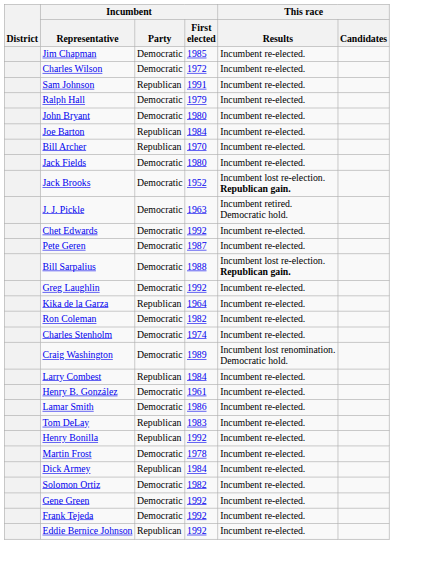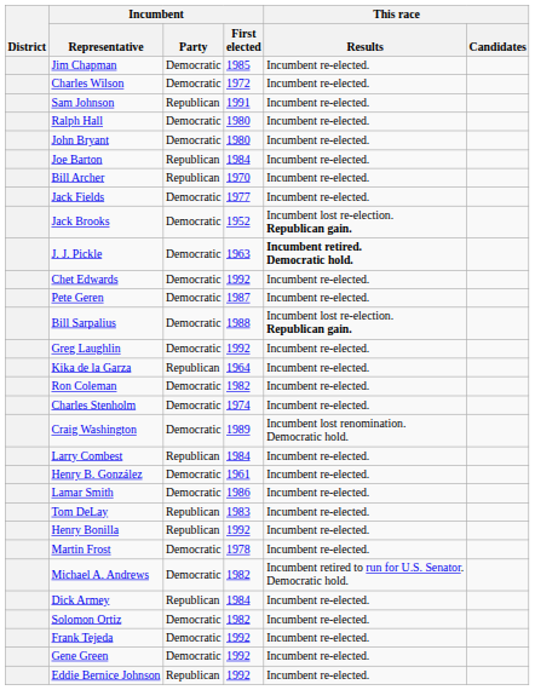 <table class=wikitable>
 <tr valign=bottom>
 <th rowspan=2>District</th>
 <th colspan=3>Incumbent</th>
 <th colspan=2>This race</th>
 </tr>
 <tr valign=bottom>
 <th>Representative</th>
 <th>Party</th>
 <th>First<br>elected</th>
 <th>Results</th>
 <th>Candidates</th>
 </tr>
 <tr>
 <th></th>
 <td><a href='#'>Jim Chapman</a></td>
 <td>Democratic</td>
 <td><a href='#'>1985</a></td>
 <td>Incumbent re-elected.</td>
 <td nowrap></td>
 </tr>
 <tr>
 <th></th>
 <td><a href='#'>Charles Wilson</a></td>
 <td>Democratic</td>
 <td><a href='#'>1972</a></td>
 <td>Incumbent re-elected.</td>
 <td nowrap></td>
 </tr>
 <tr>
 <th></th>
 <td><a href='#'>Sam Johnson</a></td>
 <td>Republican</td>
 <td><a href='#'>1991</a></td>
 <td>Incumbent re-elected.</td>
 <td nowrap></td>
 </tr>
 <tr>
 <th></th>
 <td><a href='#'>Ralph Hall</a></td>
 <td>Democratic</td>
-<td><a href='#'>1979</a></td>
+<td><a href='#'>1980</a></td>
 <td>Incumbent re-elected.</td>
 <td nowrap></td>
 </tr>
 <tr>
 <th></th>
 <td><a href='#'>John Bryant</a></td>
 <td>Democratic</td>
 <td><a href='#'>1980</a></td>
 <td>Incumbent re-elected.</td>
 <td nowrap><br></td>
 </tr>
 <tr>
 <th></th>
 <td><a href='#'>Joe Barton</a></td>
 <td>Republican</td>
 <td><a href='#'>1984</a></td>
 <td>Incumbent re-elected.</td>
 <td nowrap></td>
 </tr>
 <tr>
 <th></th>
 <td><a href='#'>Bill Archer</a></td>
 <td>Republican</td>
 <td><a href='#'>1970</a></td>
 <td>Incumbent re-elected.</td>
 <td nowrap></td>
 </tr>
 <tr>
 <th></th>
 <td><a href='#'>Jack Fields</a></td>
 <td>Democratic</td>
-<td><a href='#'>1980</a></td>
+<td><a href='#'>1977</a></td>
 <td>Incumbent re-elected.</td>
 <td nowrap></td>
 </tr>
 <tr>
 <th></th>
 <td><a href='#'>Jack Brooks</a></td>
 <td>Democratic</td>
 <td><a href='#'>1952</a></td>
 <td>Incumbent lost re-election.<br><strong>Republican gain.</strong></td>
 <td nowrap></td>
 </tr>
 <tr>
 <th></th>
 <td><a href='#'>J. J. Pickle</a></td>
 <td>Democratic</td>
 <td><a href='#'>1963</a></td>
-<td>Incumbent retired.<br>Democratic hold.</td>
+<td><strong>Incumbent retired.<br>Democratic hold.</strong></td>
 <td nowrap></td>
 </tr>
 <tr>
 <th></th>
 <td><a href='#'>Chet Edwards</a></td>
 <td>Democratic</td>
 <td><a href='#'>1992</a></td>
 <td>Incumbent re-elected.</td>
 <td nowrap></td>
 </tr>
 <tr>
 <th></th>
 <td><a href='#'>Pete Geren</a></td>
 <td>Democratic</td>
 <td><a href='#'>1987</a></td>
 <td>Incumbent re-elected.</td>
 <td nowrap></td>
 </tr>
 <tr>
 <th></th>
 <td><a href='#'>Bill Sarpalius</a></td>
 <td>Democratic</td>
 <td><a href='#'>1988</a></td>
 <td>Incumbent lost re-election.<br><strong>Republican gain.</strong></td>
 <td nowrap></td>
 </tr>
 <tr>
 <th></th>
 <td><a href='#'>Greg Laughlin</a></td>
 <td>Democratic</td>
 <td><a href='#'>1992</a></td>
 <td>Incumbent re-elected.</td>
 <td nowrap></td>
 </tr>
 <tr>
 <th></th>
 <td><a href='#'>Kika de la Garza</a></td>
 <td>Republican</td>
 <td><a href='#'>1964</a></td>
 <td>Incumbent re-elected.</td>
 <td nowrap></td>
 </tr>
 <tr>
 <th></th>
 <td><a href='#'>Ron Coleman</a></td>
 <td>Democratic</td>
 <td><a href='#'>1982</a></td>
 <td>Incumbent re-elected.</td>
 <td nowrap></td>
 </tr>
 <tr>
 <th></th>
 <td><a href='#'>Charles Stenholm</a></td>
 <td>Democratic</td>
 <td><a href='#'>1974</a></td>
 <td>Incumbent re-elected.</td>
 <td nowrap></td>
 </tr>
 <tr>
 <th></th>
 <td><a href='#'>Craig Washington</a></td>
 <td>Democratic</td>
 <td><a href='#'>1989</a></td>
 <td>Incumbent lost renomination.<br>Democratic hold.</td>
 <td nowrap></td>
 </tr>
 <tr>
 <th></th>
 <td><a href='#'>Larry Combest</a></td>
 <td>Republican</td>
 <td><a href='#'>1984</a></td>
 <td>Incumbent re-elected.</td>
 <td nowrap></td>
 </tr>
 <tr>
 <th></th>
 <td><a href='#'>Henry B. González</a></td>
 <td>Democratic</td>
 <td><a href='#'>1961</a></td>
 <td>Incumbent re-elected.</td>
 <td nowrap></td>
 </tr>
 <tr>
 <th></th>
 <td><a href='#'>Lamar Smith</a></td>
 <td>Democratic</td>
 <td><a href='#'>1986</a></td>
 <td>Incumbent re-elected.</td>
 <td nowrap></td>
 </tr>
 <tr>
 <th></th>
 <td><a href='#'>Tom DeLay</a></td>
 <td>Republican</td>
 <td><a href='#'>1983</a></td>
 <td>Incumbent re-elected.</td>
 <td nowrap></td>
 </tr>
 <tr>
 <th></th>
 <td><a href='#'>Henry Bonilla</a></td>
 <td>Republican</td>
 <td><a href='#'>1992</a></td>
 <td>Incumbent re-elected.</td>
 <td nowrap></td>
 </tr>
 <tr>
 <th></th>
 <td><a href='#'>Martin Frost</a></td>
 <td>Democratic</td>
 <td><a href='#'>1978</a></td>
 <td>Incumbent re-elected.</td>
 <td nowrap></td>
 </tr>
 <tr>
 <th></th>
+<td><a href='#'>Michael A. Andrews</a></td>
+<td>Democratic</td>
+<td><a href='#'>1982</a></td>
+<td>Incumbent retired to <a href='#'>run for U.S. Senator</a>.<br>Democratic hold.</td>
+<td nowrap></td>
+</tr>
+<tr>
+<th></th>
 <td><a href='#'>Dick Armey</a></td>
 <td>Republican</td>
 <td><a href='#'>1984</a></td>
 <td>Incumbent re-elected.</td>
 <td nowrap></td>
 </tr>
 <tr>
 <th></th>
 <td><a href='#'>Solomon Ortiz</a></td>
 <td>Democratic</td>
 <td><a href='#'>1982</a></td>
 <td>Incumbent re-elected.</td>
 <td nowrap></td>
 </tr>
 <tr>
 <th></th>
-<td><a href='#'>Gene Green</a></td>
+<td><a href='#'>Frank Tejeda</a></td>
 <td>Democratic</td>
 <td><a href='#'>1992</a></td>
 <td>Incumbent re-elected.</td>
 <td nowrap></td>
 </tr>
 <tr>
 <th></th>
-<td><a href='#'>Frank Tejeda</a></td>
+<td><a href='#'>Gene Green</a></td>
 <td>Democratic</td>
 <td><a href='#'>1992</a></td>
 <td>Incumbent re-elected.</td>
 <td nowrap></td>
 </tr>
 <tr>
 <th></th>
 <td><a href='#'>Eddie Bernice Johnson</a></td>
 <td>Republican</td>
 <td><a href='#'>1992</a></td>
 <td>Incumbent re-elected.</td>
 <td nowrap></td>
 </tr>
 </table>
